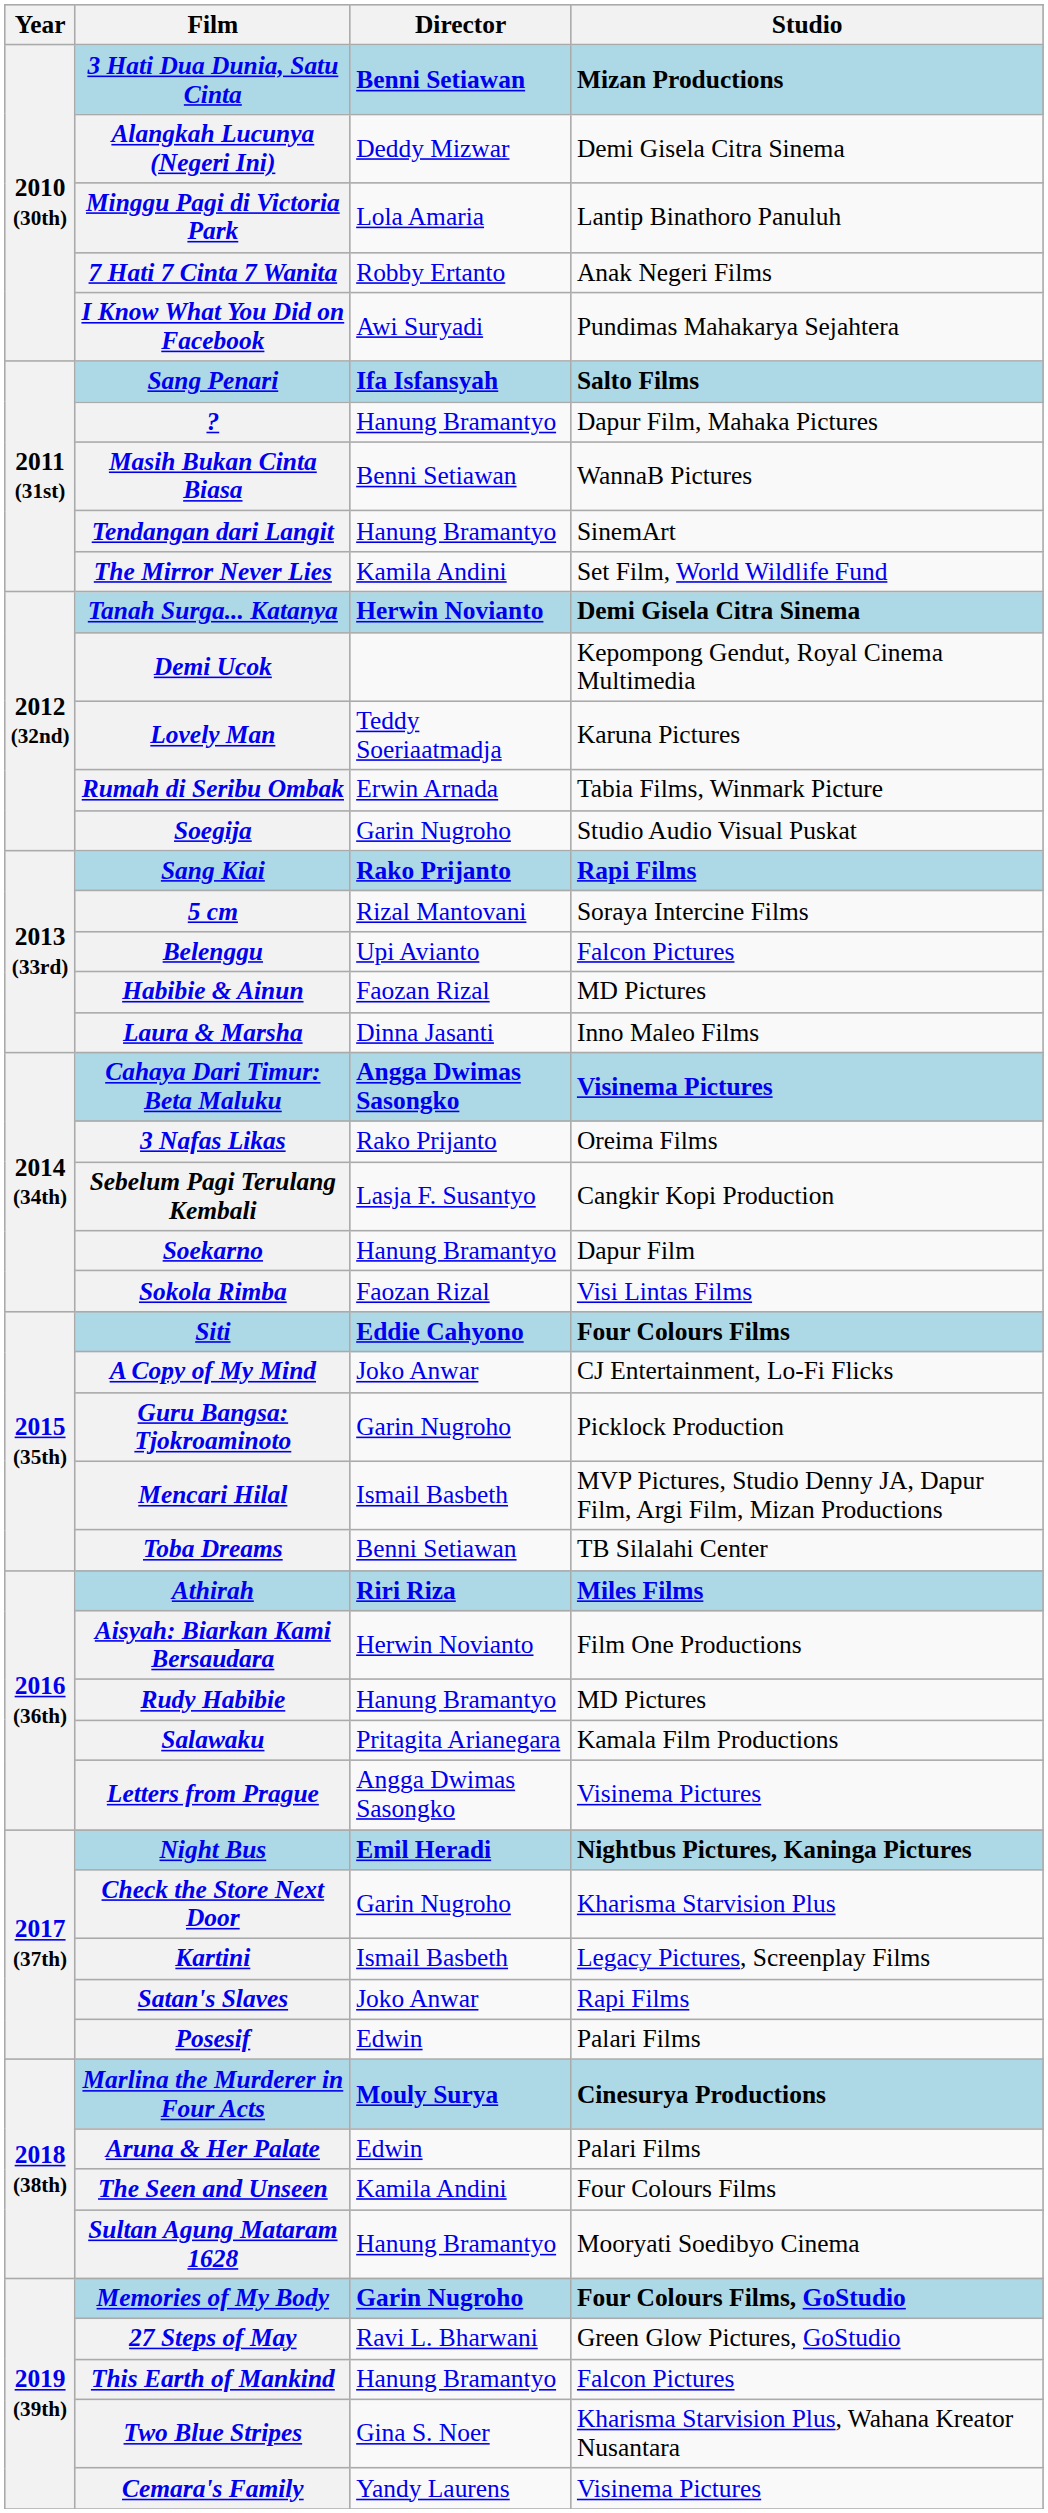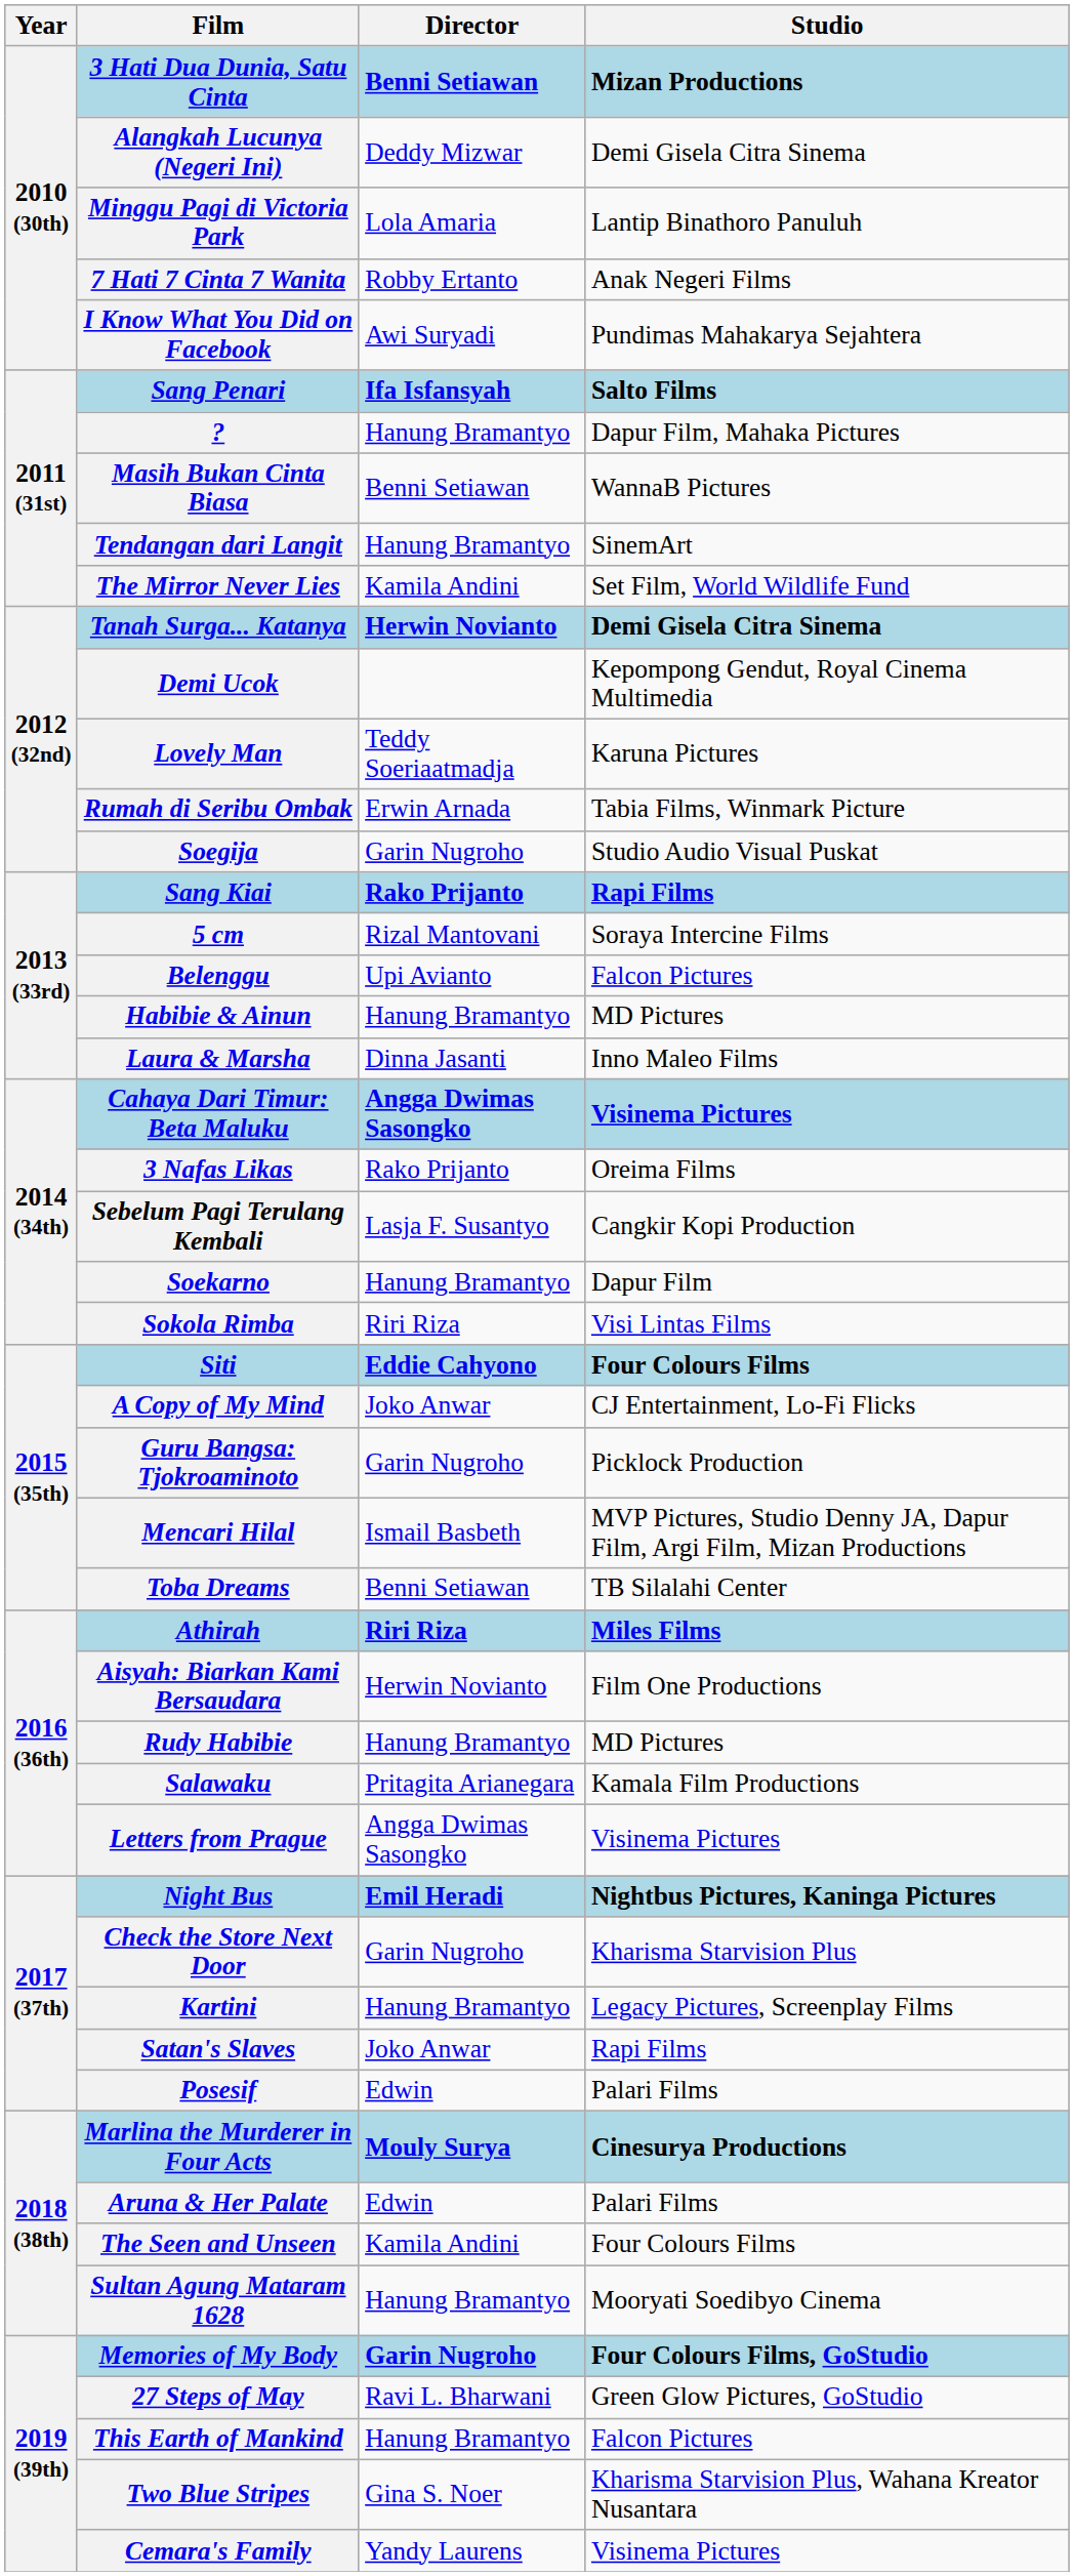 <table class="wikitable plainrowheaders sortable" style="width: 74%;">
 <tr>
 <th scope="col">Year</th>
 <th scope="col">Film</th>
 <th scope="col">Director</th>
 <th scope="col">Studio</th>
 </tr>
 <tr>
 <th scope="row" rowspan="5" style="text-align:center;"><strong>2010</strong><br><small>(30th)</small></th>
 <th scope="row" style="background:lightblue;"><strong><em><a href='#'>3 Hati Dua Dunia, Satu Cinta</a></em></strong></th>
 <td style="background:lightblue;"><strong><a href='#'>Benni Setiawan</a></strong></td>
 <td style="background:lightblue;"><strong>Mizan Productions</strong></td>
 </tr>
 <tr>
 <th scope="row"><em><a href='#'>Alangkah Lucunya (Negeri Ini)</a></em></th>
 <td><a href='#'>Deddy Mizwar</a></td>
 <td>Demi Gisela Citra Sinema</td>
 </tr>
 <tr>
 <th scope="row"><em><a href='#'>Minggu Pagi di Victoria Park</a></em></th>
 <td><a href='#'>Lola Amaria</a></td>
 <td>Lantip Binathoro Panuluh</td>
 </tr>
 <tr>
 <th scope="row"><em><a href='#'>7 Hati 7 Cinta 7 Wanita</a></em></th>
 <td><a href='#'>Robby Ertanto</a></td>
 <td>Anak Negeri Films</td>
 </tr>
 <tr>
 <th scope="row"><em><a href='#'>I Know What You Did on Facebook</a></em></th>
 <td><a href='#'>Awi Suryadi</a></td>
 <td>Pundimas Mahakarya Sejahtera</td>
 </tr>
 <tr>
 <th scope="row" rowspan="5" style="text-align:center;"><strong>2011</strong><br><small>(31st)</small></th>
 <th scope="row" style="background:lightblue;"><strong><em><a href='#'>Sang Penari</a></em></strong></th>
 <td style="background:lightblue;"><strong><a href='#'>Ifa Isfansyah</a></strong></td>
 <td style="background:lightblue;"><strong>Salto Films</strong></td>
 </tr>
 <tr>
 <th scope="row"><em><a href='#'>?</a></em></th>
 <td><a href='#'>Hanung Bramantyo</a></td>
 <td>Dapur Film, Mahaka Pictures</td>
 </tr>
 <tr>
 <th scope="row"><em><a href='#'>Masih Bukan Cinta Biasa</a></em></th>
 <td><a href='#'>Benni Setiawan</a></td>
 <td>WannaB Pictures</td>
 </tr>
 <tr>
 <th scope="row"><em><a href='#'>Tendangan dari Langit</a></em></th>
 <td><a href='#'>Hanung Bramantyo</a></td>
 <td>SinemArt</td>
 </tr>
 <tr>
 <th scope="row"><em><a href='#'>The Mirror Never Lies</a></em></th>
 <td><a href='#'>Kamila Andini</a></td>
 <td>Set Film, <a href='#'>World Wildlife Fund</a></td>
 </tr>
 <tr>
 <th scope="row" rowspan="5" style="text-align:center;"><strong>2012</strong><br><small>(32nd)</small></th>
 <th scope="row" style="background:lightblue;"><strong><em><a href='#'>Tanah Surga... Katanya</a></em></strong></th>
 <td style="background:lightblue;"><strong><a href='#'>Herwin Novianto</a></strong></td>
 <td style="background:lightblue;"><strong>Demi Gisela Citra Sinema</strong></td>
 </tr>
 <tr>
 <th scope="row"><em><a href='#'>Demi Ucok</a></em></th>
 <td></td>
 <td>Kepompong Gendut, Royal Cinema Multimedia</td>
 </tr>
 <tr>
 <th scope="row"><em><a href='#'>Lovely Man</a></em></th>
 <td><a href='#'>Teddy Soeriaatmadja</a></td>
 <td>Karuna Pictures</td>
 </tr>
 <tr>
 <th scope="row"><em><a href='#'>Rumah di Seribu Ombak</a></em></th>
 <td><a href='#'>Erwin Arnada</a></td>
 <td>Tabia Films, Winmark Picture</td>
 </tr>
 <tr>
 <th scope="row"><em><a href='#'>Soegija</a></em></th>
 <td><a href='#'>Garin Nugroho</a></td>
 <td>Studio Audio Visual Puskat</td>
 </tr>
 <tr>
 <th scope="row" rowspan="5" style="text-align:center;"><strong>2013</strong><br><small>(33rd)</small></th>
 <th scope="row" style="background:lightblue;"><strong><em><a href='#'>Sang Kiai</a></em></strong></th>
 <td style="background:lightblue;"><strong><a href='#'>Rako Prijanto</a></strong></td>
 <td style="background:lightblue;"><strong><a href='#'>Rapi Films</a></strong></td>
 </tr>
 <tr>
 <th scope="row"><em><a href='#'>5 cm</a></em></th>
 <td><a href='#'>Rizal Mantovani</a></td>
 <td>Soraya Intercine Films</td>
 </tr>
 <tr>
 <th scope="row"><em><a href='#'>Belenggu</a></em></th>
 <td><a href='#'>Upi Avianto</a></td>
 <td><a href='#'>Falcon Pictures</a></td>
 </tr>
 <tr>
 <th scope="row"><em><a href='#'>Habibie & Ainun</a></em></th>
-<td><a href='#'>Faozan Rizal</a></td>
+<td><a href='#'>Hanung Bramantyo</a></td>
 <td>MD Pictures</td>
 </tr>
 <tr>
 <th scope="row"><em><a href='#'>Laura & Marsha</a></em></th>
 <td><a href='#'>Dinna Jasanti</a></td>
 <td>Inno Maleo Films</td>
 </tr>
 <tr>
 <th scope="row" rowspan="5" style="text-align:center;"><strong>2014</strong><br><small>(34th)</small></th>
 <th scope="row" style="background:lightblue;"><strong><em><a href='#'>Cahaya Dari Timur: Beta Maluku</a></em></strong></th>
 <td style="background:lightblue;"><strong><a href='#'>Angga Dwimas Sasongko</a></strong></td>
 <td style="background:lightblue;"><strong><a href='#'>Visinema Pictures</a></strong></td>
 </tr>
 <tr>
 <th scope="row"><em><a href='#'>3 Nafas Likas</a></em></th>
 <td><a href='#'>Rako Prijanto</a></td>
 <td>Oreima Films</td>
 </tr>
 <tr>
 <th scope="row"><em>Sebelum Pagi Terulang Kembali</em></th>
 <td><a href='#'>Lasja F. Susantyo</a></td>
 <td>Cangkir Kopi Production</td>
 </tr>
 <tr>
 <th scope="row"><em><a href='#'>Soekarno</a></em></th>
 <td><a href='#'>Hanung Bramantyo</a></td>
 <td>Dapur Film</td>
 </tr>
 <tr>
 <th scope="row"><em><a href='#'>Sokola Rimba</a></em></th>
-<td><a href='#'>Faozan Rizal</a></td>
+<td><a href='#'>Riri Riza</a></td>
 <td><a href='#'>Visi Lintas Films</a></td>
 </tr>
 <tr>
 <th scope="row" rowspan="5" style="text-align:center;"><strong><a href='#'>2015</a></strong><br><small>(35th)</small></th>
 <th scope="row" style="background:lightblue;"><strong><em><a href='#'>Siti</a></em></strong></th>
 <td style="background:lightblue;"><strong><a href='#'>Eddie Cahyono</a></strong></td>
 <td style="background:lightblue;"><strong>Four Colours Films</strong></td>
 </tr>
 <tr>
 <th scope="row"><em><a href='#'>A Copy of My Mind</a></em></th>
 <td><a href='#'>Joko Anwar</a></td>
 <td>CJ Entertainment, Lo-Fi Flicks</td>
 </tr>
 <tr>
 <th scope="row"><em><a href='#'>Guru Bangsa: Tjokroaminoto</a></em></th>
 <td><a href='#'>Garin Nugroho</a></td>
 <td>Picklock Production</td>
 </tr>
 <tr>
 <th scope="row"><em><a href='#'>Mencari Hilal</a></em></th>
 <td><a href='#'>Ismail Basbeth</a></td>
 <td>MVP Pictures, Studio Denny JA, Dapur Film, Argi Film, Mizan Productions</td>
 </tr>
 <tr>
 <th scope="row"><em><a href='#'>Toba Dreams</a></em></th>
 <td><a href='#'>Benni Setiawan</a></td>
 <td>TB Silalahi Center</td>
 </tr>
 <tr>
 <th scope="row" rowspan="5" style="text-align:center;"><strong><a href='#'>2016</a></strong><br><small>(36th)</small></th>
 <th scope="row" style="background:lightblue;"><strong><em><a href='#'>Athirah</a></em></strong></th>
 <td style="background:lightblue;"><strong><a href='#'>Riri Riza</a></strong></td>
 <td style="background:lightblue;"><strong><a href='#'>Miles Films</a></strong></td>
 </tr>
 <tr>
 <th scope="row"><em><a href='#'>Aisyah: Biarkan Kami Bersaudara</a></em></th>
 <td><a href='#'>Herwin Novianto</a></td>
 <td>Film One Productions</td>
 </tr>
 <tr>
 <th scope="row"><em><a href='#'>Rudy Habibie</a></em></th>
 <td><a href='#'>Hanung Bramantyo</a></td>
 <td>MD Pictures</td>
 </tr>
 <tr>
 <th scope="row"><em><a href='#'>Salawaku</a></em></th>
 <td><a href='#'>Pritagita Arianegara</a></td>
 <td>Kamala Film Productions</td>
 </tr>
 <tr>
 <th scope="row"><em><a href='#'>Letters from Prague</a></em></th>
 <td><a href='#'>Angga Dwimas Sasongko</a></td>
 <td><a href='#'>Visinema Pictures</a></td>
 </tr>
 <tr>
 <th scope="row" rowspan="5" style="text-align:center;"><strong><a href='#'>2017</a></strong><br><small>(37th)</small></th>
 <th scope="row" style="background:lightblue;"><strong><em><a href='#'>Night Bus</a></em></strong></th>
 <td style="background:lightblue;"><strong><a href='#'>Emil Heradi</a></strong></td>
 <td style="background:lightblue;"><strong>Nightbus Pictures, Kaninga Pictures</strong></td>
 </tr>
 <tr>
 <th scope="row"><em><a href='#'>Check the Store Next Door</a></em></th>
 <td><a href='#'>Garin Nugroho</a></td>
 <td><a href='#'>Kharisma Starvision Plus</a></td>
 </tr>
 <tr>
 <th scope="row"><em><a href='#'>Kartini</a></em></th>
-<td><a href='#'>Ismail Basbeth</a></td>
+<td><a href='#'>Hanung Bramantyo</a></td>
 <td><a href='#'>Legacy Pictures</a>, Screenplay Films</td>
 </tr>
 <tr>
 <th scope="row"><em><a href='#'>Satan's Slaves</a></em></th>
 <td><a href='#'>Joko Anwar</a></td>
 <td><a href='#'>Rapi Films</a></td>
 </tr>
 <tr>
 <th scope="row"><em><a href='#'>Posesif</a></em></th>
 <td><a href='#'>Edwin</a></td>
 <td>Palari Films</td>
 </tr>
 <tr>
 <th scope="row" rowspan="4" style="text-align:center;"><strong><a href='#'>2018</a></strong><br><small>(38th)</small></th>
 <th scope="row" style="background:lightblue;"><strong><em><a href='#'>Marlina the Murderer in Four Acts</a></em></strong></th>
 <td style="background:lightblue;"><strong><a href='#'>Mouly Surya</a></strong></td>
 <td style="background:lightblue;"><strong>Cinesurya Productions</strong></td>
 </tr>
 <tr>
 <th scope="row"><em><a href='#'>Aruna & Her Palate</a></em></th>
 <td><a href='#'>Edwin</a></td>
 <td>Palari Films</td>
 </tr>
 <tr>
 <th scope="row"><em><a href='#'>The Seen and Unseen</a></em></th>
 <td><a href='#'>Kamila Andini</a></td>
 <td>Four Colours Films</td>
 </tr>
 <tr>
 <th scope="row"><em><a href='#'>Sultan Agung Mataram 1628</a></em></th>
 <td><a href='#'>Hanung Bramantyo</a></td>
 <td>Mooryati Soedibyo Cinema</td>
 </tr>
 <tr>
 <th scope="row" rowspan="5" style="text-align:center;"><strong><a href='#'>2019</a></strong><br><small>(39th)</small></th>
 <th scope="row" style="background:lightblue;"><strong><em><a href='#'>Memories of My Body</a></em></strong></th>
 <td style="background:lightblue;"><strong><a href='#'>Garin Nugroho</a></strong></td>
 <td style="background:lightblue;"><strong>Four Colours Films, <a href='#'>GoStudio</a></strong></td>
 </tr>
 <tr>
 <th scope="row"><em><a href='#'>27 Steps of May</a></em></th>
 <td><a href='#'>Ravi L. Bharwani</a></td>
 <td>Green Glow Pictures, <a href='#'>GoStudio</a></td>
 </tr>
 <tr>
 <th scope="row"><em><a href='#'>This Earth of Mankind</a></em></th>
 <td><a href='#'>Hanung Bramantyo</a></td>
 <td><a href='#'>Falcon Pictures</a></td>
 </tr>
 <tr>
 <th scope="row"><em><a href='#'>Two Blue Stripes</a></em></th>
 <td><a href='#'>Gina S. Noer</a></td>
 <td><a href='#'>Kharisma Starvision Plus</a>, Wahana Kreator Nusantara</td>
 </tr>
 <tr>
 <th scope="row"><em><a href='#'>Cemara's Family</a></em></th>
 <td><a href='#'>Yandy Laurens</a></td>
 <td><a href='#'>Visinema Pictures</a></td>
 </tr>
 </table>
